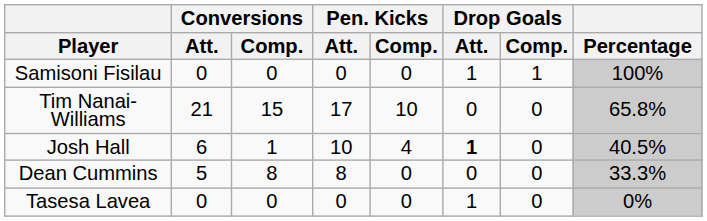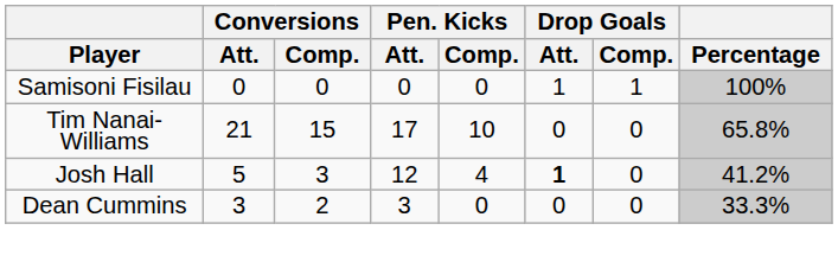 <table class="wikitable" style="text-align:center; line-height: 90%; font-size:90%;" width=80%>
 <tr>
 <th></th>
 <th colspan=2>Conversions</th>
 <th colspan=2>Pen. Kicks</th>
 <th colspan=2>Drop Goals</th>
 <th></th>
 </tr>
 <tr>
 <th width=27%>Player</th>
 <th width=9%>Att.</th>
 <th width=9%>Comp.</th>
 <th width=9%>Att.</th>
 <th width=9%>Comp.</th>
 <th width=9%>Att.</th>
 <th width=9%>Comp.</th>
 <th width=19%>Percentage</th>
 </tr>
 <tr>
 <td>Samisoni Fisilau</td>
 <td>0</td>
 <td>0</td>
 <td>0</td>
 <td>0</td>
 <td>1</td>
 <td>1</td>
 <td bgcolor=#cccccc>100%</td>
 </tr>
 <tr>
 <td>Tim Nanai-Williams</td>
 <td>21</td>
 <td>15</td>
 <td>17</td>
 <td>10</td>
 <td>0</td>
 <td>0</td>
 <td bgcolor=#cccccc>65.8%</td>
 </tr>
 <tr>
 <td>Josh Hall</td>
-<td>6</td>
-<td>1</td>
-<td>10</td>
+<td>5</td>
+<td>3</td>
+<td>12</td>
 <td>4</td>
 <td><strong>1</strong></td>
 <td>0</td>
-<td bgcolor=#cccccc>40.5%</td>
+<td bgcolor=#cccccc>41.2%</td>
 </tr>
 <tr>
 <td>Dean Cummins</td>
-<td>5</td>
-<td>8</td>
-<td>8</td>
+<td>3</td>
+<td>2</td>
+<td>3</td>
 <td>0</td>
 <td>0</td>
 <td>0</td>
 <td bgcolor=#cccccc>33.3%</td>
 </tr>
-<tr>
-<td>Tasesa Lavea</td>
-<td>0</td>
-<td>0</td>
-<td>0</td>
-<td>0</td>
-<td>1</td>
-<td>0</td>
-<td bgcolor=#cccccc>0%</td>
-</tr>
 </table>
